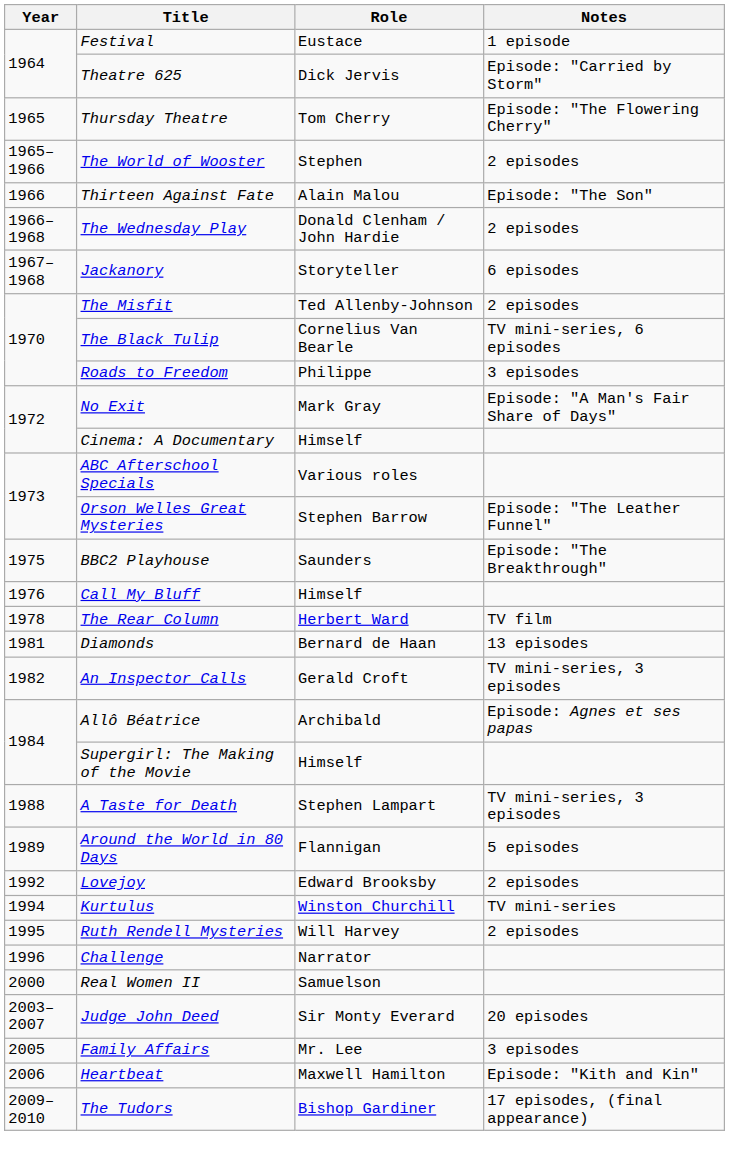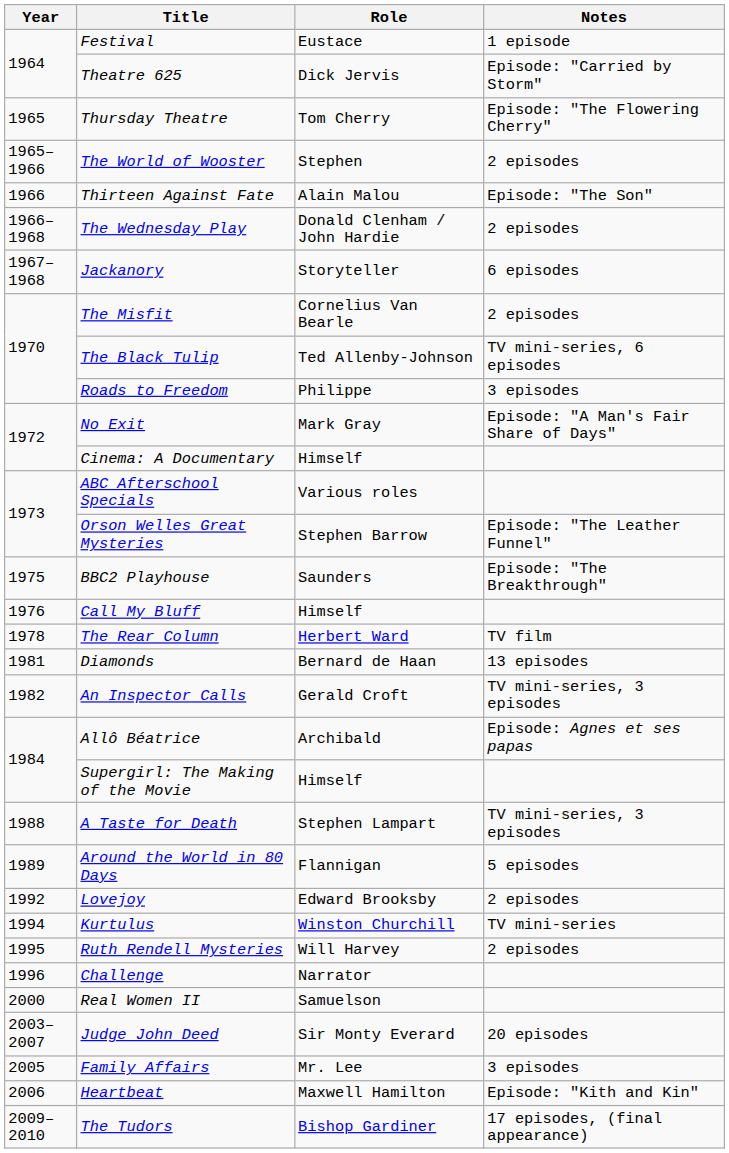 <table class="wikitable">
 <tr>
 <th>Year</th>
 <th>Title</th>
 <th>Role</th>
 <th>Notes</th>
 </tr>
 <tr>
 <td rowspan="2">1964</td>
 <td><em>Festival</em></td>
 <td>Eustace</td>
 <td>1 episode</td>
 </tr>
 <tr>
 <td><em>Theatre 625</em></td>
 <td>Dick Jervis</td>
 <td>Episode: "Carried by Storm"</td>
 </tr>
 <tr>
 <td>1965</td>
 <td><em>Thursday Theatre</em></td>
 <td>Tom Cherry</td>
 <td>Episode: "The Flowering Cherry"</td>
 </tr>
 <tr>
 <td>1965–1966</td>
 <td><em><a href='#'>The World of Wooster</a></em></td>
 <td>Stephen</td>
 <td>2 episodes</td>
 </tr>
 <tr>
 <td>1966</td>
 <td><em>Thirteen Against Fate</em></td>
 <td>Alain Malou</td>
 <td>Episode: "The Son"</td>
 </tr>
 <tr>
 <td>1966–1968</td>
 <td><em><a href='#'>The Wednesday Play</a></em></td>
 <td>Donald Clenham / John Hardie</td>
 <td>2 episodes</td>
 </tr>
 <tr>
 <td>1967–1968</td>
 <td><em><a href='#'>Jackanory</a></em></td>
 <td>Storyteller</td>
 <td>6 episodes</td>
 </tr>
 <tr>
 <td rowspan="3">1970</td>
 <td><em><a href='#'>The Misfit</a></em></td>
-<td>Ted Allenby-Johnson</td>
+<td>Cornelius Van Bearle</td>
 <td>2 episodes</td>
 </tr>
 <tr>
 <td><em><a href='#'>The Black Tulip</a></em></td>
-<td>Cornelius Van Bearle</td>
+<td>Ted Allenby-Johnson</td>
 <td>TV mini-series, 6 episodes</td>
 </tr>
 <tr>
 <td><em><a href='#'>Roads to Freedom</a></em></td>
 <td>Philippe</td>
 <td>3 episodes</td>
 </tr>
 <tr>
 <td rowspan="2">1972</td>
 <td><em><a href='#'>No Exit</a></em></td>
 <td>Mark Gray</td>
 <td>Episode: "A Man's Fair Share of Days"</td>
 </tr>
 <tr>
 <td><em>Cinema: A Documentary</em></td>
 <td>Himself</td>
 <td></td>
 </tr>
 <tr>
 <td rowspan="2">1973</td>
 <td><em><a href='#'>ABC Afterschool Specials</a></em></td>
 <td>Various roles</td>
 <td></td>
 </tr>
 <tr>
 <td><em><a href='#'>Orson Welles Great Mysteries</a></em></td>
 <td>Stephen Barrow</td>
 <td>Episode: "The Leather Funnel"</td>
 </tr>
 <tr>
 <td>1975</td>
 <td><em>BBC2 Playhouse</em></td>
 <td>Saunders</td>
 <td>Episode: "The Breakthrough"</td>
 </tr>
 <tr>
 <td>1976</td>
 <td><em><a href='#'>Call My Bluff</a></em></td>
 <td>Himself</td>
 <td></td>
 </tr>
 <tr>
 <td>1978</td>
 <td><em><a href='#'>The Rear Column</a></em></td>
 <td><a href='#'>Herbert Ward</a></td>
 <td>TV film</td>
 </tr>
 <tr>
 <td>1981</td>
 <td><em>Diamonds</em></td>
 <td>Bernard de Haan</td>
 <td>13 episodes</td>
 </tr>
 <tr>
 <td>1982</td>
 <td><em><a href='#'>An Inspector Calls</a></em></td>
 <td>Gerald Croft</td>
 <td>TV mini-series, 3 episodes</td>
 </tr>
 <tr>
 <td rowspan="2">1984</td>
 <td><em>Allô Béatrice</em></td>
 <td>Archibald</td>
 <td>Episode: <em>Agnes et ses papas</em></td>
 </tr>
 <tr>
 <td><em>Supergirl: The Making of the Movie</em></td>
 <td>Himself</td>
 <td></td>
 </tr>
 <tr>
 <td>1988</td>
 <td><em><a href='#'>A Taste for Death</a></em></td>
 <td>Stephen Lampart</td>
 <td>TV mini-series, 3 episodes</td>
 </tr>
 <tr>
 <td>1989</td>
 <td><em><a href='#'>Around the World in 80 Days</a></em></td>
 <td>Flannigan</td>
 <td>5 episodes</td>
 </tr>
 <tr>
 <td>1992</td>
 <td><em><a href='#'>Lovejoy</a></em></td>
 <td>Edward Brooksby</td>
 <td>2 episodes</td>
 </tr>
 <tr>
 <td>1994</td>
 <td><em><a href='#'>Kurtulus</a></em></td>
 <td><a href='#'>Winston Churchill</a></td>
 <td>TV mini-series</td>
 </tr>
 <tr>
 <td>1995</td>
 <td><em><a href='#'>Ruth Rendell Mysteries</a></em></td>
 <td>Will Harvey</td>
 <td>2 episodes</td>
 </tr>
 <tr>
 <td>1996</td>
 <td><em><a href='#'>Challenge</a></em></td>
 <td>Narrator</td>
 <td></td>
 </tr>
 <tr>
 <td>2000</td>
 <td><em>Real Women II</em></td>
 <td>Samuelson</td>
 <td></td>
 </tr>
 <tr>
 <td>2003–2007</td>
 <td><em><a href='#'>Judge John Deed</a></em></td>
 <td>Sir Monty Everard</td>
 <td>20 episodes</td>
 </tr>
 <tr>
 <td>2005</td>
 <td><em><a href='#'>Family Affairs</a></em></td>
 <td>Mr. Lee</td>
 <td>3 episodes</td>
 </tr>
 <tr>
 <td>2006</td>
 <td><em><a href='#'>Heartbeat</a></em></td>
 <td>Maxwell Hamilton</td>
 <td>Episode: "Kith and Kin"</td>
 </tr>
 <tr>
 <td>2009–2010</td>
 <td><em><a href='#'>The Tudors</a></em></td>
 <td><a href='#'>Bishop Gardiner</a></td>
 <td>17 episodes, (final appearance)</td>
 </tr>
 </table>
